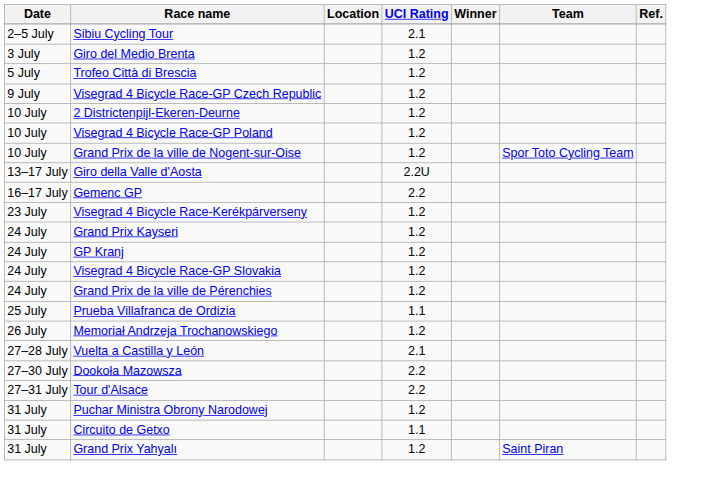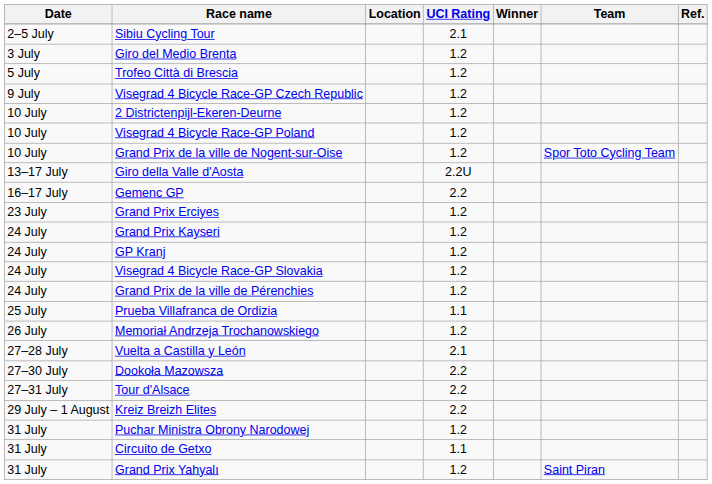 <table class="wikitable sortable">
 <tr>
 <th>Date</th>
 <th>Race name</th>
 <th>Location</th>
 <th><a href='#'>UCI Rating</a></th>
 <th>Winner</th>
 <th>Team</th>
 <th class="unsortable">Ref.</th>
 </tr>
 <tr>
 </tr>
 <tr>
 <td>2–5 July</td>
 <td><a href='#'>Sibiu Cycling Tour</a></td>
 <td></td>
 <td align="center">2.1</td>
 <td></td>
 <td></td>
 <td align="center"></td>
 </tr>
 <tr>
 <td>3 July</td>
 <td><a href='#'>Giro del Medio Brenta</a></td>
 <td></td>
 <td align="center">1.2</td>
 <td></td>
 <td></td>
 <td align="center"></td>
 </tr>
 <tr>
 <td>5 July</td>
 <td><a href='#'>Trofeo Città di Brescia</a></td>
 <td></td>
 <td align="center">1.2</td>
 <td></td>
 <td></td>
 <td align="center"></td>
 </tr>
 <tr>
 <td>9 July</td>
 <td><a href='#'>Visegrad 4 Bicycle Race-GP Czech Republic</a></td>
 <td></td>
 <td align="center">1.2</td>
 <td></td>
 <td></td>
 <td align="center"></td>
 </tr>
 <tr>
 <td>10 July</td>
 <td><a href='#'>2 Districtenpijl-Ekeren-Deurne</a></td>
 <td></td>
 <td align="center">1.2</td>
 <td></td>
 <td></td>
 <td align="center"></td>
 </tr>
 <tr>
 <td>10 July</td>
 <td><a href='#'>Visegrad 4 Bicycle Race-GP Poland</a></td>
 <td></td>
 <td align="center">1.2</td>
 <td></td>
 <td></td>
 <td align="center"></td>
 </tr>
 <tr>
 <td>10 July</td>
 <td><a href='#'>Grand Prix de la ville de Nogent-sur-Oise</a></td>
 <td></td>
 <td align="center">1.2</td>
 <td></td>
 <td><a href='#'>Spor Toto Cycling Team</a></td>
 <td align="center"></td>
 </tr>
 <tr>
 <td>13–17 July</td>
 <td><a href='#'>Giro della Valle d'Aosta</a></td>
 <td></td>
 <td align="center">2.2U</td>
 <td></td>
 <td></td>
 <td align="center"></td>
 </tr>
 <tr>
 <td>16–17 July</td>
 <td><a href='#'>Gemenc GP</a></td>
 <td></td>
 <td align="center">2.2</td>
 <td></td>
 <td></td>
 <td align="center"></td>
 </tr>
 <tr>
 <td>23 July</td>
-<td><a href='#'>Visegrad 4 Bicycle Race-Kerékpárverseny</a></td>
+<td><a href='#'>Grand Prix Erciyes</a></td>
 <td></td>
 <td align="center">1.2</td>
 <td></td>
 <td></td>
 <td align="center"></td>
 </tr>
 <tr>
 <td>24 July</td>
 <td><a href='#'>Grand Prix Kayseri</a></td>
 <td></td>
 <td align="center">1.2</td>
 <td></td>
 <td></td>
 <td align="center"></td>
 </tr>
 <tr>
 <td>24 July</td>
 <td><a href='#'>GP Kranj</a></td>
 <td></td>
 <td align="center">1.2</td>
 <td></td>
 <td></td>
 <td align="center"></td>
 </tr>
 <tr>
 <td>24 July</td>
 <td><a href='#'>Visegrad 4 Bicycle Race-GP Slovakia</a></td>
 <td></td>
 <td align="center">1.2</td>
 <td></td>
 <td></td>
 <td align="center"></td>
 </tr>
 <tr>
 <td>24 July</td>
 <td><a href='#'>Grand Prix de la ville de Pérenchies</a></td>
 <td></td>
 <td align="center">1.2</td>
 <td></td>
 <td></td>
 <td align="center"></td>
 </tr>
 <tr>
 <td>25 July</td>
 <td><a href='#'>Prueba Villafranca de Ordizia</a></td>
 <td></td>
 <td align="center">1.1</td>
 <td></td>
 <td></td>
 <td align="center"></td>
 </tr>
 <tr>
 <td>26 July</td>
 <td><a href='#'>Memoriał Andrzeja Trochanowskiego</a></td>
 <td></td>
 <td align="center">1.2</td>
 <td></td>
 <td></td>
 <td align="center"></td>
 </tr>
 <tr>
 <td>27–28 July</td>
 <td><a href='#'>Vuelta a Castilla y León</a></td>
 <td></td>
 <td align="center">2.1</td>
 <td></td>
 <td></td>
 <td align="center"></td>
 </tr>
 <tr>
 <td>27–30 July</td>
 <td><a href='#'>Dookoła Mazowsza</a></td>
 <td></td>
 <td align="center">2.2</td>
 <td></td>
 <td></td>
 <td align="center"></td>
 </tr>
 <tr>
 <td>27–31 July</td>
 <td><a href='#'>Tour d'Alsace</a></td>
 <td></td>
 <td align="center">2.2</td>
 <td></td>
 <td></td>
 <td align="center"></td>
 </tr>
 <tr>
+<td>29 July – 1 August</td>
+<td><a href='#'>Kreiz Breizh Elites</a></td>
+<td></td>
+<td align="center">2.2</td>
+<td></td>
+<td></td>
+<td align="center"></td>
+</tr>
+<tr>
 <td>31 July</td>
 <td><a href='#'>Puchar Ministra Obrony Narodowej</a></td>
 <td></td>
 <td align="center">1.2</td>
 <td></td>
 <td></td>
 <td align="center"></td>
 </tr>
 <tr>
 <td>31 July</td>
 <td><a href='#'>Circuito de Getxo</a></td>
 <td></td>
 <td align="center">1.1</td>
 <td></td>
 <td></td>
 <td align="center"></td>
 </tr>
 <tr>
 <td>31 July</td>
 <td><a href='#'>Grand Prix Yahyalı</a></td>
 <td></td>
 <td align="center">1.2</td>
 <td></td>
 <td><a href='#'>Saint Piran</a></td>
 <td align="center"></td>
 </tr>
 </table>
